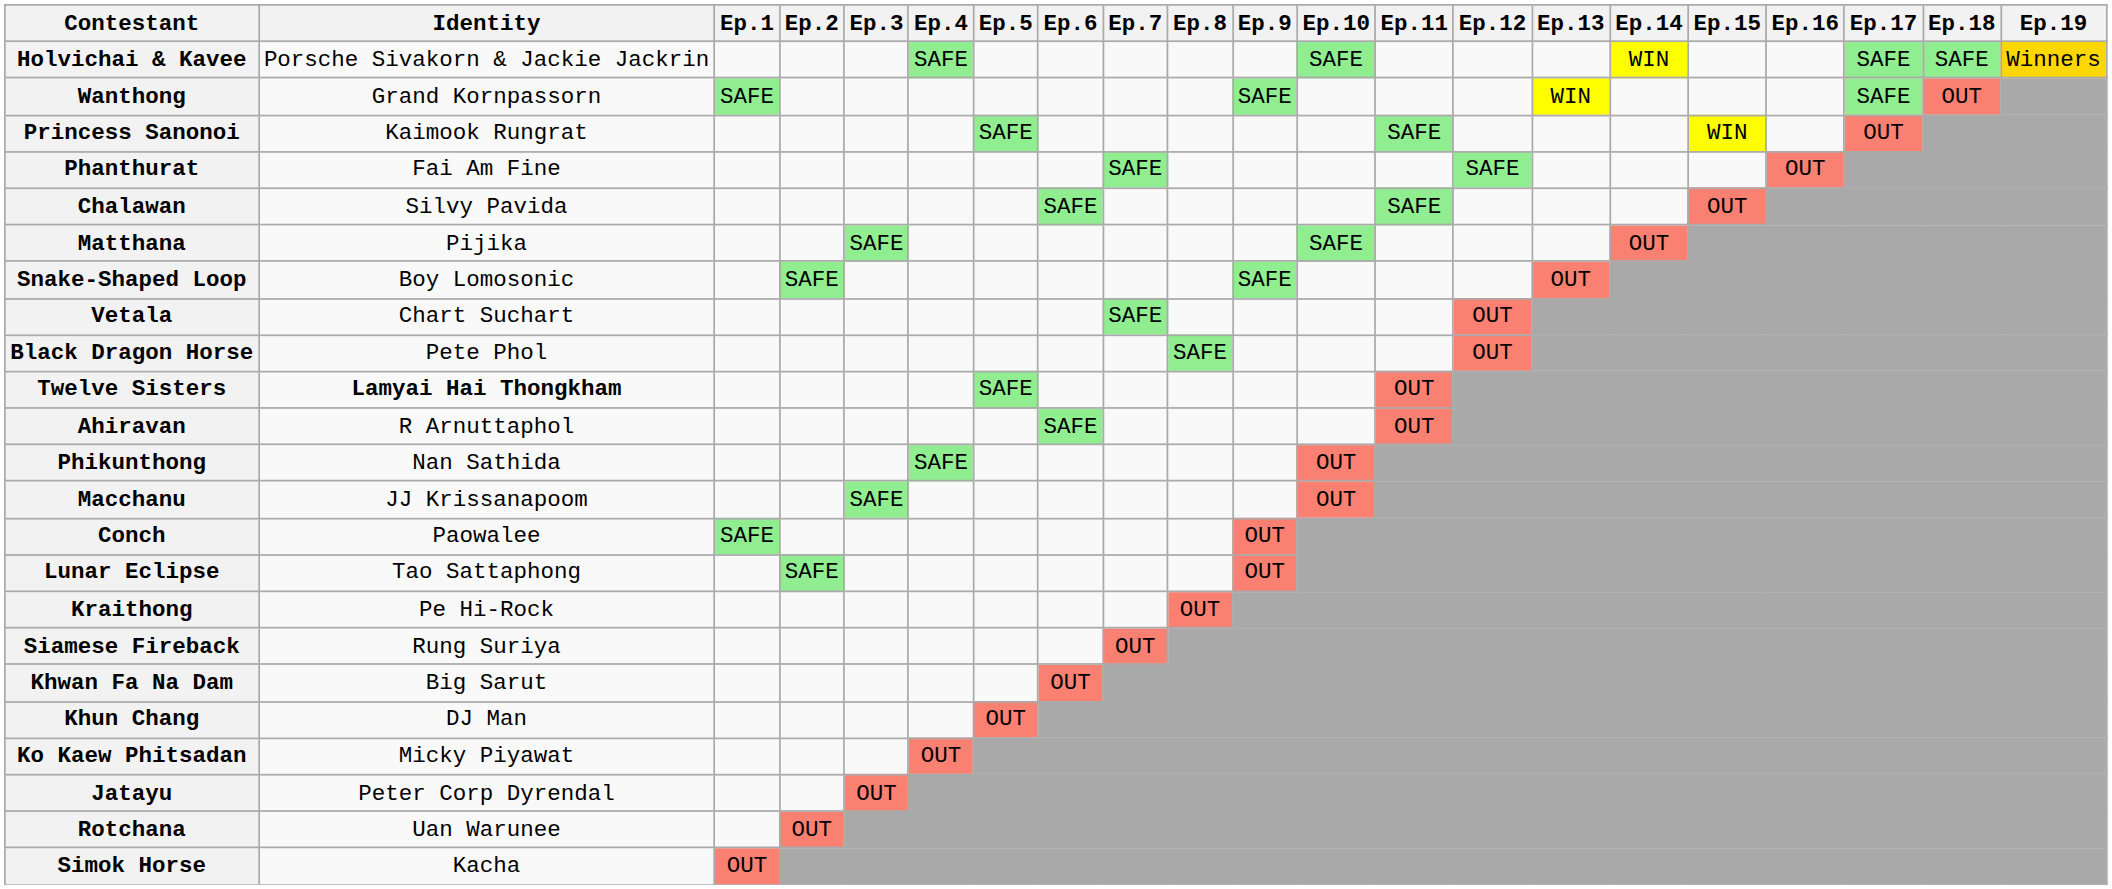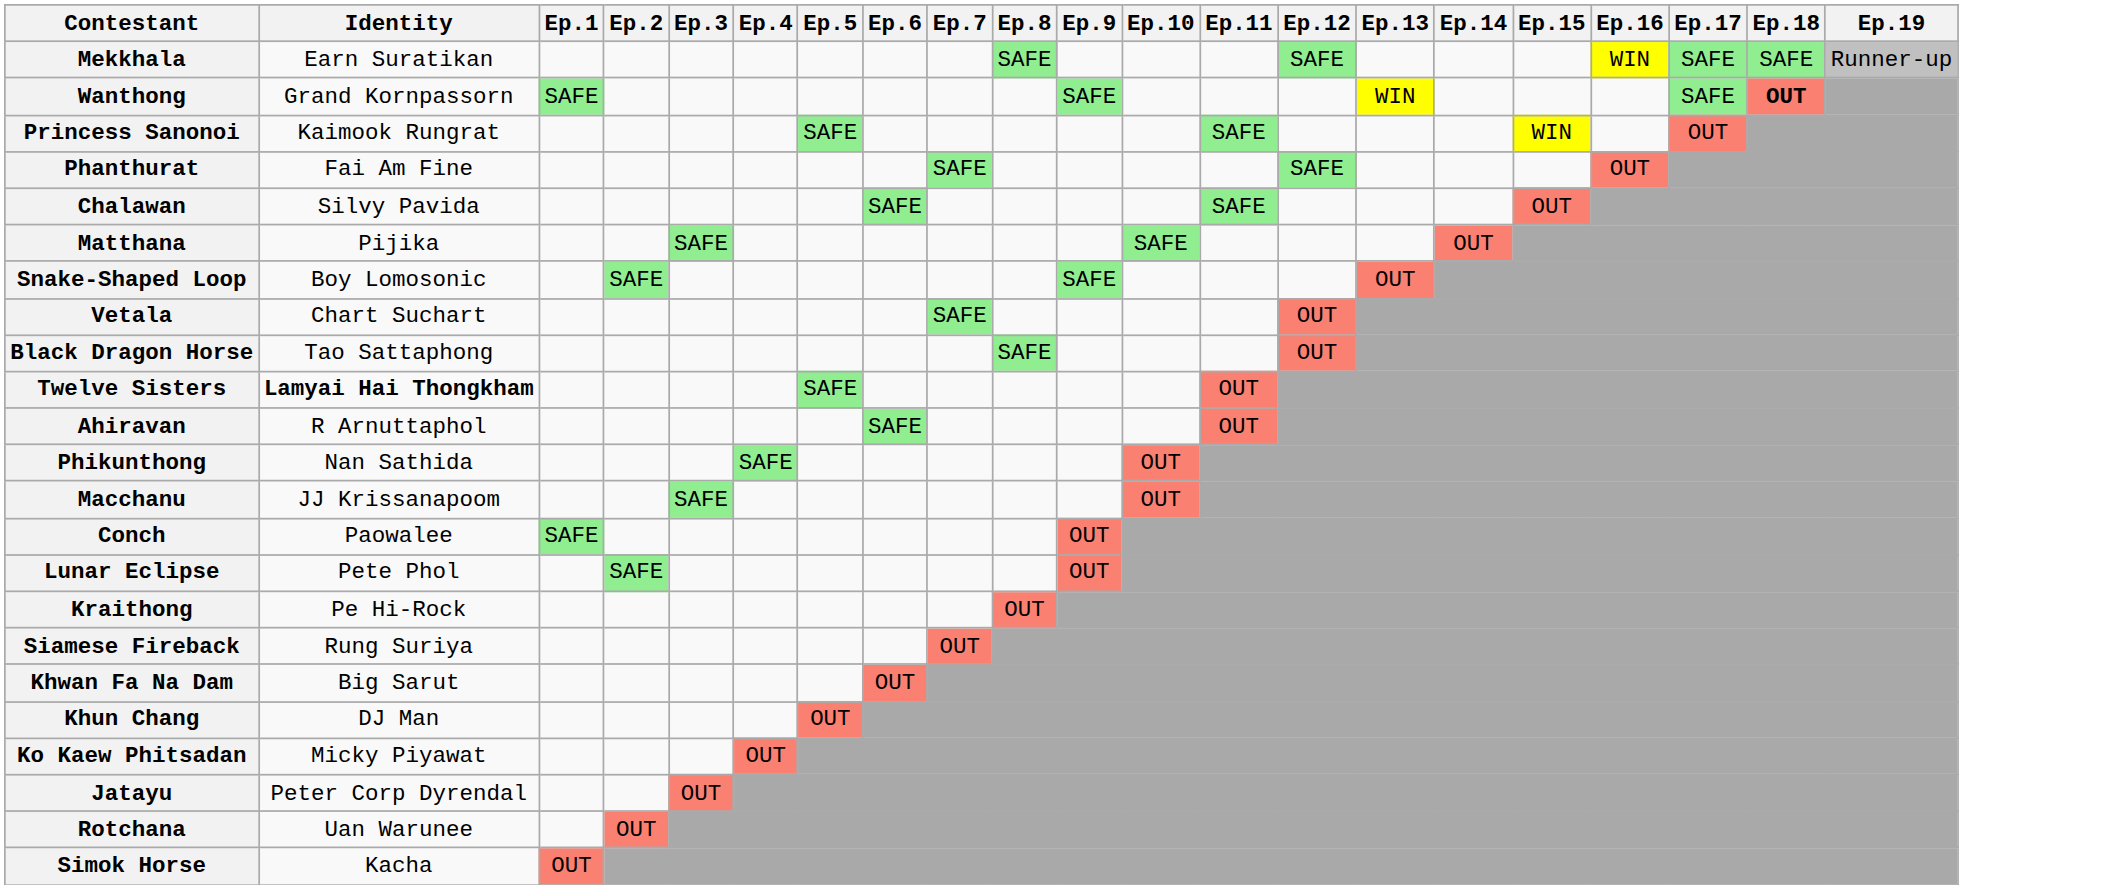 <table class=wikitable style="text-align:center">
 <tr>
 <th>Contestant</th>
 <th>Identity</th>
 <th>Ep.1</th>
 <th>Ep.2</th>
 <th>Ep.3</th>
 <th>Ep.4</th>
 <th>Ep.5</th>
 <th>Ep.6</th>
 <th>Ep.7</th>
 <th>Ep.8</th>
 <th>Ep.9</th>
 <th>Ep.10</th>
 <th>Ep.11</th>
 <th>Ep.12</th>
 <th>Ep.13</th>
 <th>Ep.14</th>
 <th>Ep.15</th>
 <th>Ep.16</th>
 <th>Ep.17</th>
 <th>Ep.18</th>
 <th>Ep.19</th>
 </tr>
 <tr>
-<th>Holvichai & Kavee</th>
-<td>Porsche Sivakorn & Jackie Jackrin</td>
+<th>Mekkhala</th>
+<td>Earn Suratikan</td>
 <td></td>
 <td></td>
-<td></td>
-<td bgcolor="lightgreen">SAFE</td>
 <td></td>
 <td></td>
 <td></td>
 <td></td>
 <td></td>
 <td bgcolor="lightgreen">SAFE</td>
 <td></td>
 <td></td>
 <td></td>
-<td bgcolor="yellow">WIN</td>
+<td bgcolor="lightgreen">SAFE</td>
 <td></td>
 <td></td>
+<td></td>
+<td bgcolor=yellow>WIN</td>
 <td bgcolor=lightgreen>SAFE</td>
 <td bgcolor=lightgreen>SAFE</td>
-<td bgcolor=gold>Winners</td>
+<td bgcolor=silver>Runner-up</td>
 </tr>
 <tr>
 <th>Wanthong</th>
 <td>Grand Kornpassorn</td>
 <td bgcolor="lightgreen">SAFE</td>
 <td></td>
 <td></td>
 <td></td>
 <td></td>
 <td></td>
 <td></td>
 <td></td>
 <td bgcolor="lightgreen">SAFE</td>
 <td></td>
 <td></td>
 <td></td>
 <td bgcolor="yellow">WIN</td>
 <td></td>
 <td></td>
 <td></td>
 <td bgcolor="lightgreen">SAFE</td>
-<td bgcolor=salmon>OUT</td>
+<td bgcolor=salmon><strong>OUT</strong></td>
 <td bgcolor=darkgrey colspan=1></td>
 </tr>
 <tr>
 <th>Princess Sanonoi</th>
 <td>Kaimook Rungrat</td>
 <td></td>
 <td></td>
 <td></td>
 <td></td>
 <td bgcolor="lightgreen">SAFE</td>
 <td></td>
 <td></td>
 <td></td>
 <td></td>
 <td></td>
 <td bgcolor="lightgreen">SAFE</td>
 <td></td>
 <td></td>
 <td></td>
 <td bgcolor="yellow">WIN</td>
 <td></td>
 <td bgcolor=salmon>OUT</td>
 <td bgcolor=darkgrey colspan=2></td>
 </tr>
 <tr>
 <th>Phanthurat</th>
 <td>Fai Am Fine</td>
 <td></td>
 <td></td>
 <td></td>
 <td></td>
 <td></td>
 <td></td>
 <td bgcolor="lightgreen">SAFE</td>
 <td></td>
 <td></td>
 <td></td>
 <td></td>
 <td bgcolor="lightgreen">SAFE</td>
 <td></td>
 <td></td>
 <td></td>
 <td bgcolor=salmon>OUT</td>
 <td bgcolor=darkgrey colspan=3></td>
 </tr>
 <tr>
 <th>Chalawan</th>
 <td>Silvy Pavida</td>
 <td></td>
 <td></td>
 <td></td>
 <td></td>
 <td></td>
 <td bgcolor="lightgreen">SAFE</td>
 <td></td>
 <td></td>
 <td></td>
 <td></td>
 <td bgcolor="lightgreen">SAFE</td>
 <td></td>
 <td></td>
 <td></td>
 <td bgcolor=salmon>OUT</td>
 <td bgcolor=darkgrey colspan=4></td>
 </tr>
 <tr>
 <th>Matthana</th>
 <td>Pijika</td>
 <td></td>
 <td></td>
 <td bgcolor="lightgreen">SAFE</td>
 <td></td>
 <td></td>
 <td></td>
 <td></td>
 <td></td>
 <td></td>
 <td bgcolor="lightgreen">SAFE</td>
 <td></td>
 <td></td>
 <td></td>
 <td bgcolor=salmon>OUT</td>
 <td bgcolor=darkgrey colspan=5></td>
 </tr>
 <tr>
 <th>Snake-Shaped Loop</th>
 <td>Boy Lomosonic</td>
 <td></td>
 <td bgcolor="lightgreen">SAFE</td>
 <td></td>
 <td></td>
 <td></td>
 <td></td>
 <td></td>
 <td></td>
 <td bgcolor="lightgreen">SAFE</td>
 <td></td>
 <td></td>
 <td></td>
 <td bgcolor=salmon>OUT</td>
 <td bgcolor=darkgrey colspan=6></td>
 </tr>
 <tr>
 <th>Vetala</th>
 <td>Chart Suchart</td>
 <td></td>
 <td></td>
 <td></td>
 <td></td>
 <td></td>
 <td></td>
 <td bgcolor="lightgreen">SAFE</td>
 <td></td>
 <td></td>
 <td></td>
 <td></td>
 <td bgcolor=salmon>OUT</td>
 <td bgcolor=darkgrey colspan=7></td>
 </tr>
 <tr>
 <th>Black Dragon Horse</th>
-<td>Pete Phol</td>
+<td>Tao Sattaphong</td>
 <td></td>
 <td></td>
 <td></td>
 <td></td>
 <td></td>
 <td></td>
 <td></td>
 <td bgcolor="lightgreen">SAFE</td>
 <td></td>
 <td></td>
 <td></td>
 <td bgcolor=salmon>OUT</td>
 <td bgcolor=darkgrey colspan=7></td>
 </tr>
 <tr>
 <th>Twelve Sisters</th>
 <td><strong>Lamyai Hai Thongkham</strong></td>
 <td></td>
 <td></td>
 <td></td>
 <td></td>
 <td bgcolor="lightgreen">SAFE</td>
 <td></td>
 <td></td>
 <td></td>
 <td></td>
 <td></td>
 <td bgcolor=salmon>OUT</td>
 <td bgcolor=darkgrey colspan=8></td>
 </tr>
 <tr>
 <th>Ahiravan</th>
 <td>R Arnuttaphol</td>
 <td></td>
 <td></td>
 <td></td>
 <td></td>
 <td></td>
 <td bgcolor=lightgreen>SAFE</td>
 <td></td>
 <td></td>
 <td></td>
 <td></td>
 <td bgcolor=salmon>OUT</td>
 <td bgcolor=darkgrey colspan=8></td>
 </tr>
 <tr>
 <th>Phikunthong</th>
 <td>Nan Sathida</td>
 <td></td>
 <td></td>
 <td></td>
 <td bgcolor="lightgreen">SAFE</td>
 <td></td>
 <td></td>
 <td></td>
 <td></td>
 <td></td>
 <td bgcolor=salmon>OUT</td>
 <td bgcolor=darkgrey colspan=9></td>
 </tr>
 <tr>
 <th>Macchanu</th>
 <td>JJ Krissanapoom</td>
 <td></td>
 <td></td>
 <td bgcolor="lightgreen">SAFE</td>
 <td></td>
 <td></td>
 <td></td>
 <td></td>
 <td></td>
 <td></td>
 <td bgcolor=salmon>OUT</td>
 <td bgcolor=darkgrey colspan=9></td>
 </tr>
 <tr>
 <th>Conch</th>
 <td>Paowalee</td>
 <td bgcolor=lightgreen>SAFE</td>
 <td></td>
 <td></td>
 <td></td>
 <td></td>
 <td></td>
 <td></td>
 <td></td>
 <td bgcolor=salmon>OUT</td>
 <td bgcolor=darkgrey colspan=10></td>
 </tr>
 <tr>
 <th>Lunar Eclipse</th>
-<td>Tao Sattaphong</td>
+<td>Pete Phol</td>
 <td></td>
 <td bgcolor=lightgreen>SAFE</td>
 <td></td>
 <td></td>
 <td></td>
 <td></td>
 <td></td>
 <td></td>
 <td bgcolor=salmon>OUT</td>
 <td bgcolor=darkgrey colspan=10></td>
 </tr>
 <tr>
 <th>Kraithong</th>
 <td>Pe Hi-Rock</td>
 <td></td>
 <td></td>
 <td></td>
 <td></td>
 <td></td>
 <td></td>
 <td></td>
 <td bgcolor=salmon>OUT</td>
 <td bgcolor=darkgrey colspan=11></td>
 </tr>
 <tr>
 <th>Siamese Fireback</th>
 <td>Rung Suriya</td>
 <td></td>
 <td></td>
 <td></td>
 <td></td>
 <td></td>
 <td></td>
 <td bgcolor=salmon>OUT</td>
 <td bgcolor=darkgrey colspan=12></td>
 </tr>
 <tr>
 <th>Khwan Fa Na Dam</th>
 <td>Big Sarut</td>
 <td></td>
 <td></td>
 <td></td>
 <td></td>
 <td></td>
 <td bgcolor=salmon>OUT</td>
 <td bgcolor=darkgrey colspan=13></td>
 </tr>
 <tr>
 <th>Khun Chang</th>
 <td>DJ Man</td>
 <td></td>
 <td></td>
 <td></td>
 <td></td>
 <td bgcolor=salmon>OUT</td>
 <td bgcolor=darkgrey colspan=14></td>
 </tr>
 <tr>
 <th>Ko Kaew Phitsadan</th>
 <td>Micky Piyawat</td>
 <td></td>
 <td></td>
 <td></td>
 <td bgcolor=salmon>OUT</td>
 <td bgcolor=darkgrey colspan=15></td>
 </tr>
 <tr>
 <th>Jatayu</th>
 <td>Peter Corp Dyrendal</td>
 <td></td>
 <td></td>
 <td bgcolor=salmon>OUT</td>
 <td bgcolor=darkgrey colspan=16></td>
 </tr>
 <tr>
 <th>Rotchana</th>
 <td>Uan Warunee</td>
 <td></td>
 <td bgcolor=salmon>OUT</td>
 <td bgcolor=darkgrey colspan=17></td>
 </tr>
 <tr>
 <th>Simok Horse</th>
 <td>Kacha</td>
 <td bgcolor=salmon>OUT</td>
 <td bgcolor=darkgrey colspan=18></td>
 </tr>
 <tr>
 </tr>
 </table>
